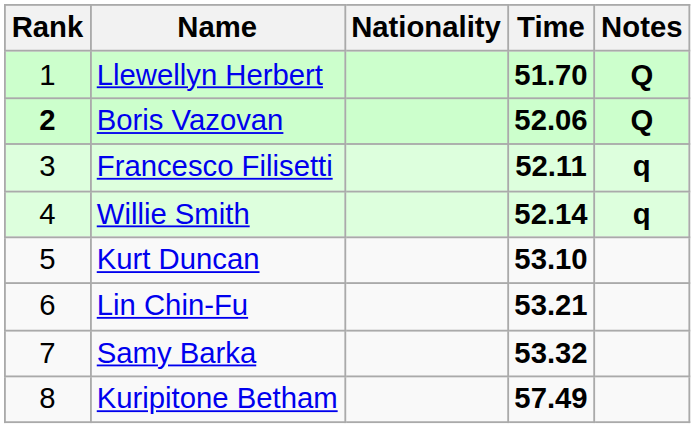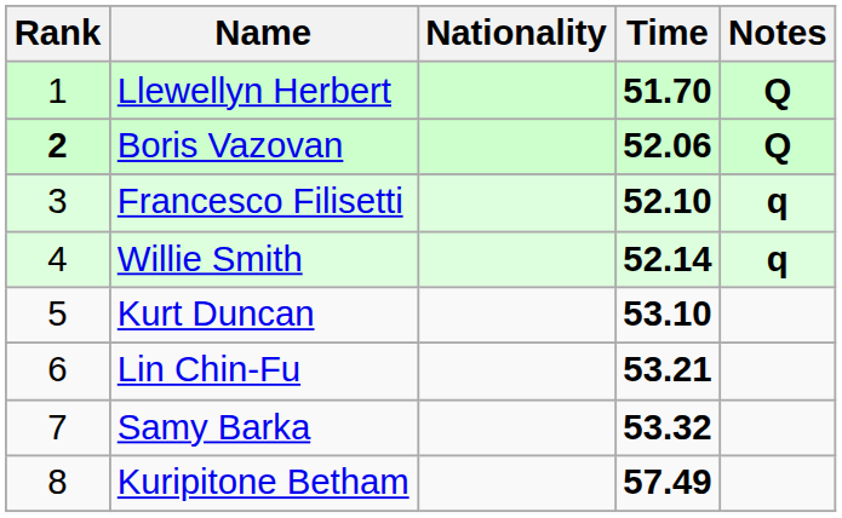 <table class="wikitable sortable" style="text-align:center">
 <tr>
 <th>Rank</th>
 <th>Name</th>
 <th>Nationality</th>
 <th>Time</th>
 <th>Notes</th>
 </tr>
 <tr bgcolor=ccffcc>
 <td>1</td>
 <td align=left><a href='#'>Llewellyn Herbert</a></td>
 <td align=left></td>
 <td><strong>51.70</strong></td>
 <td><strong>Q</strong></td>
 </tr>
 <tr bgcolor=ccffcc>
 <td><strong>2</strong></td>
 <td align=left><a href='#'>Boris Vazovan</a></td>
 <td align=left></td>
 <td><strong>52.06</strong></td>
 <td><strong>Q</strong></td>
 </tr>
 <tr bgcolor=ddffdd>
 <td>3</td>
 <td align=left><a href='#'>Francesco Filisetti</a></td>
 <td align=left></td>
-<td><strong>52.11</strong></td>
+<td><strong>52.10</strong></td>
 <td><strong>q</strong></td>
 </tr>
 <tr bgcolor=ddffdd>
 <td>4</td>
 <td align=left><a href='#'>Willie Smith</a></td>
 <td align=left></td>
 <td><strong>52.14</strong></td>
 <td><strong>q</strong></td>
 </tr>
 <tr>
 <td>5</td>
 <td align=left><a href='#'>Kurt Duncan</a></td>
 <td align=left></td>
 <td><strong>53.10</strong></td>
 <td></td>
 </tr>
 <tr>
 <td>6</td>
 <td align=left><a href='#'>Lin Chin-Fu</a></td>
 <td align=left></td>
 <td><strong>53.21</strong></td>
 <td></td>
 </tr>
 <tr>
 <td>7</td>
 <td align=left><a href='#'>Samy Barka</a></td>
 <td align=left></td>
 <td><strong>53.32</strong></td>
 <td></td>
 </tr>
 <tr>
 <td>8</td>
 <td align=left><a href='#'>Kuripitone Betham</a></td>
 <td align=left></td>
 <td><strong>57.49</strong></td>
 <td></td>
 </tr>
 </table>
